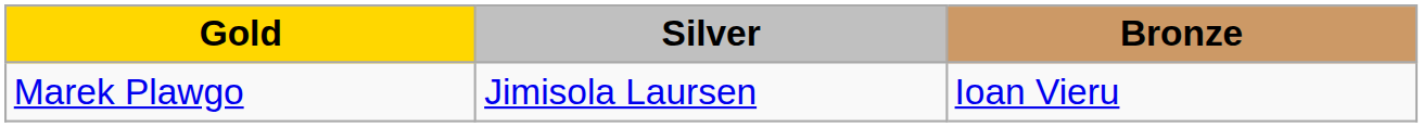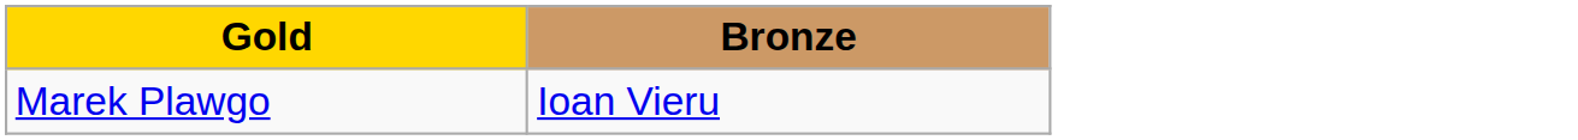 <table class="wikitable" style="text-align:left">
 <tr align="center">
 <td width=200 bgcolor=gold><strong>Gold</strong></td>
-<td width=200 bgcolor=silver><strong>Silver</strong></td>
 <td width=200 bgcolor=CC9966><strong>Bronze</strong></td>
 </tr>
 <tr>
 <td><a href='#'>Marek Plawgo</a><br><em></em></td>
-<td><a href='#'>Jimisola Laursen</a><br><em></em></td>
 <td><a href='#'>Ioan Vieru</a><br><em></em></td>
 </tr>
 </table>
